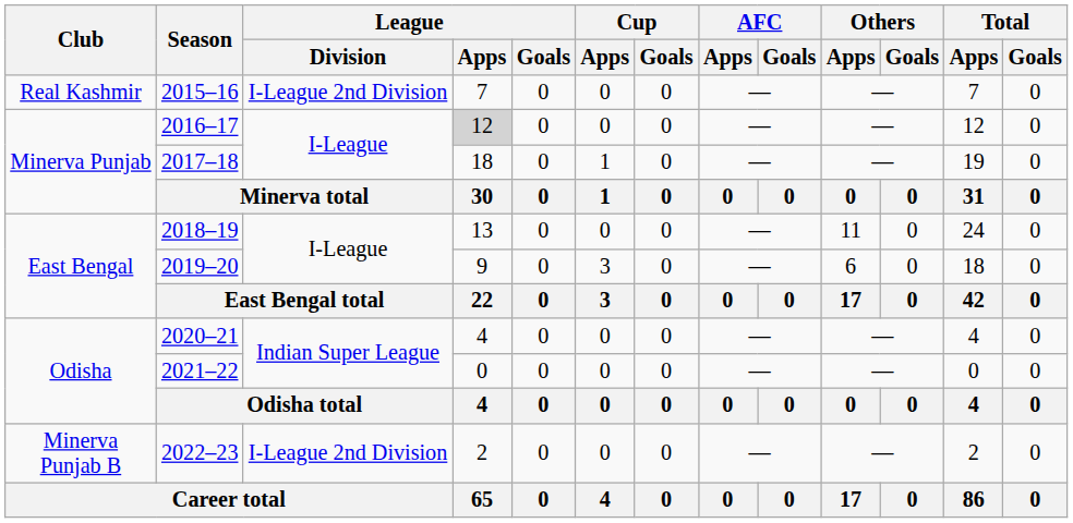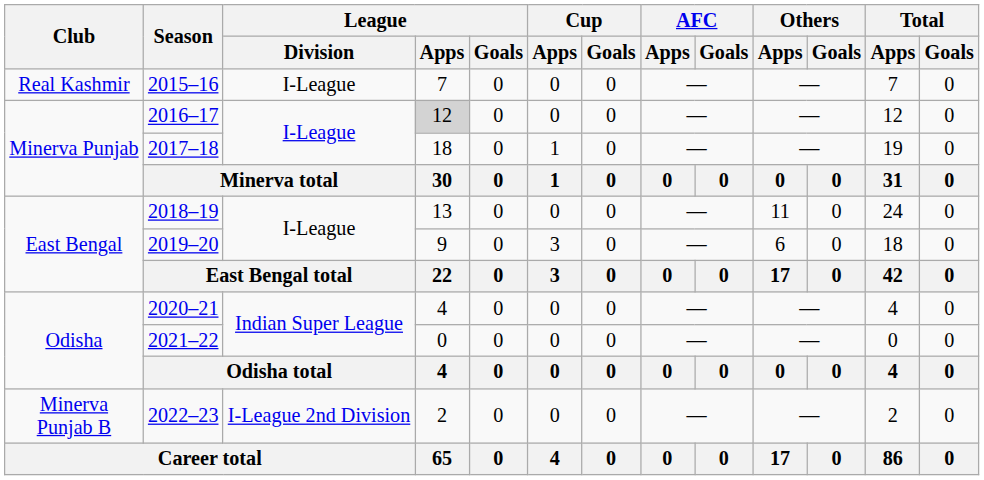 <table class="wikitable" style="text-align: center;">
 <tr>
 <th rowspan="2">Club</th>
 <th rowspan="2">Season</th>
 <th colspan="3">League</th>
 <th colspan="2">Cup</th>
 <th colspan="2"><a href='#'>AFC</a></th>
 <th colspan="2">Others</th>
 <th colspan="2">Total</th>
 </tr>
 <tr>
 <th>Division</th>
 <th>Apps</th>
 <th>Goals</th>
 <th>Apps</th>
 <th>Goals</th>
 <th>Apps</th>
 <th>Goals</th>
 <th>Apps</th>
 <th>Goals</th>
 <th>Apps</th>
 <th>Goals</th>
 </tr>
 <tr>
 <td rowspan="1"><a href='#'>Real Kashmir</a></td>
 <td><a href='#'>2015–16</a></td>
-<td rowspan="1"><a href='#'>I-League 2nd Division</a></td>
+<td rowspan="1">I-League</td>
 <td>7</td>
 <td>0</td>
 <td>0</td>
 <td>0</td>
 <td colspan="2">—</td>
 <td colspan="2">—</td>
 <td>7</td>
 <td>0</td>
 </tr>
 <tr>
 <td rowspan="3"><a href='#'>Minerva Punjab</a></td>
 <td><a href='#'>2016–17</a></td>
 <td rowspan="2"><a href='#'>I-League</a></td>
 <td style="background: lightgrey;">12</td>
 <td>0</td>
 <td>0</td>
 <td>0</td>
 <td colspan="2">—</td>
 <td colspan="2">—</td>
 <td>12</td>
 <td>0</td>
 </tr>
 <tr>
 <td><a href='#'>2017–18</a></td>
 <td>18</td>
 <td>0</td>
 <td>1</td>
 <td>0</td>
 <td colspan="2">—</td>
 <td colspan="2">—</td>
 <td>19</td>
 <td>0</td>
 </tr>
 <tr>
 <th colspan="2">Minerva total</th>
 <th>30</th>
 <th>0</th>
 <th>1</th>
 <th>0</th>
 <th>0</th>
 <th>0</th>
 <th>0</th>
 <th>0</th>
 <th>31</th>
 <th>0</th>
 </tr>
 <tr>
 <td rowspan="3"><a href='#'>East Bengal</a></td>
 <td><a href='#'>2018–19</a></td>
 <td rowspan="2">I-League</td>
 <td>13</td>
 <td>0</td>
 <td>0</td>
 <td>0</td>
 <td colspan="2">—</td>
 <td>11</td>
 <td>0</td>
 <td>24</td>
 <td>0</td>
 </tr>
 <tr>
 <td><a href='#'>2019–20</a></td>
 <td>9</td>
 <td>0</td>
 <td>3</td>
 <td>0</td>
 <td colspan="2">—</td>
 <td>6</td>
 <td>0</td>
 <td>18</td>
 <td>0</td>
 </tr>
 <tr>
 <th colspan="2">East Bengal total</th>
 <th>22</th>
 <th>0</th>
 <th>3</th>
 <th>0</th>
 <th>0</th>
 <th>0</th>
 <th>17</th>
 <th>0</th>
 <th>42</th>
 <th>0</th>
 </tr>
 <tr>
 <td rowspan="3"><a href='#'>Odisha</a></td>
 <td><a href='#'>2020–21</a></td>
 <td rowspan="2"><a href='#'>Indian Super League</a></td>
 <td>4</td>
 <td>0</td>
 <td>0</td>
 <td>0</td>
 <td colspan="2">—</td>
 <td colspan="2">—</td>
 <td>4</td>
 <td>0</td>
 </tr>
 <tr>
 <td><a href='#'>2021–22</a></td>
 <td>0</td>
 <td>0</td>
 <td>0</td>
 <td>0</td>
 <td colspan="2">—</td>
 <td colspan="2">—</td>
 <td>0</td>
 <td>0</td>
 </tr>
 <tr>
 <th colspan="2">Odisha total</th>
 <th>4</th>
 <th>0</th>
 <th>0</th>
 <th>0</th>
 <th>0</th>
 <th>0</th>
 <th>0</th>
 <th>0</th>
 <th>4</th>
 <th>0</th>
 </tr>
 <tr>
 <td rowspan="1"><a href='#'>Minerva <br>Punjab B</a></td>
 <td><a href='#'>2022–23</a></td>
 <td rowspan="1"><a href='#'>I-League 2nd Division</a></td>
 <td>2</td>
 <td>0</td>
 <td>0</td>
 <td>0</td>
 <td colspan="2">—</td>
 <td colspan="2">—</td>
 <td>2</td>
 <td>0</td>
 </tr>
 <tr>
 <th colspan="3">Career total</th>
 <th>65</th>
 <th>0</th>
 <th>4</th>
 <th>0</th>
 <th>0</th>
 <th>0</th>
 <th>17</th>
 <th>0</th>
 <th>86</th>
 <th>0</th>
 </tr>
 </table>
